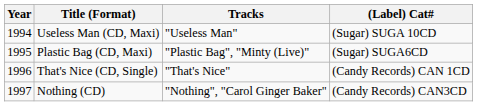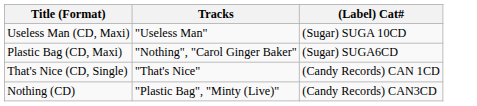 <table class="wikitable">
 <tr>
-<th>Year</th>
 <th>Title (Format)</th>
 <th>Tracks</th>
 <th>(Label) Cat#</th>
 </tr>
 <tr>
-<td>1994</td>
 <td>Useless Man (CD, Maxi)</td>
 <td>"Useless Man"</td>
 <td align="centr">(Sugar) SUGA 10CD</td>
 </tr>
 <tr>
-<td>1995</td>
 <td>Plastic Bag (CD, Maxi)</td>
-<td>"Plastic Bag", "Minty (Live)"</td>
+<td>"Nothing", "Carol Ginger Baker"</td>
 <td align="centr">(Sugar) SUGA6CD</td>
 </tr>
 <tr>
-<td>1996</td>
 <td>That's Nice (CD, Single)</td>
 <td>"That's Nice"</td>
 <td align="centr">(Candy Records) CAN 1CD</td>
 </tr>
 <tr>
-<td>1997</td>
 <td>Nothing (CD)</td>
-<td>"Nothing", "Carol Ginger Baker"</td>
+<td>"Plastic Bag", "Minty (Live)"</td>
 <td align="centr">(Candy Records) CAN3CD</td>
 </tr>
 </table>
